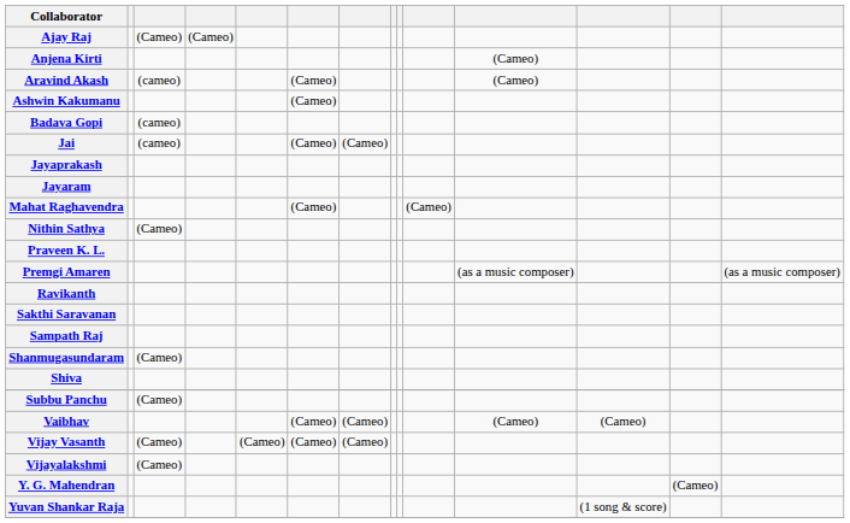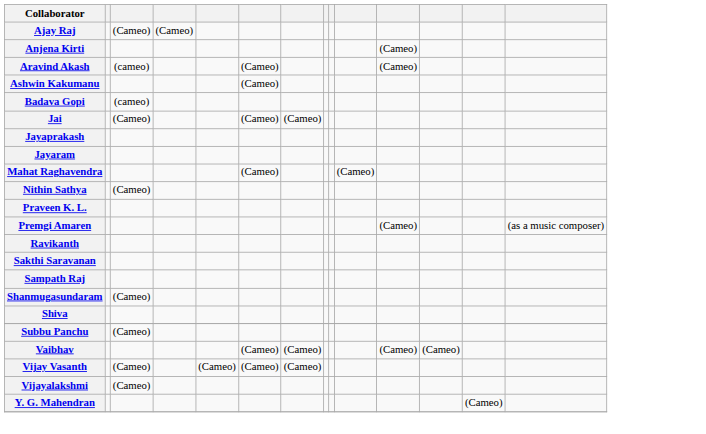 <table class="wikitable sortable" style="text-align:center;font-size:80%;">
 <tr style="vertical-align:bottom;">
 <th scope="col">Collaborator</th>
 <th scope="col"></th>
 <th scope="col"></th>
 <th scope="col"></th>
 <th scope="col"></th>
 <th scope="col"></th>
 <th scope="col"></th>
 <th scope="col"></th>
 <th scope="col"></th>
 <th scope="col"></th>
 <th scope="col"></th>
 <th scope="col"></th>
 <th scope="col"></th>
 <th scope="col"></th>
 </tr>
 <tr>
 <th><a href='#'>Ajay Raj</a></th>
 <td></td>
 <td> (Cameo)</td>
 <td> (Cameo)</td>
 <td></td>
 <td></td>
 <td></td>
 <td></td>
 <td></td>
 <td></td>
 <td></td>
 <td></td>
 <td></td>
 <td></td>
 </tr>
 <tr>
 <th><a href='#'>Anjena Kirti</a></th>
 <td></td>
 <td></td>
 <td></td>
 <td></td>
 <td></td>
 <td></td>
 <td></td>
 <td></td>
 <td></td>
 <td> (Cameo)</td>
 <td></td>
 <td></td>
 <td></td>
 </tr>
 <tr>
 <th><a href='#'>Aravind Akash</a></th>
 <td></td>
 <td> (cameo)</td>
 <td></td>
 <td></td>
 <td> (Cameo)</td>
 <td></td>
 <td></td>
 <td></td>
 <td></td>
 <td> (Cameo)</td>
 <td></td>
 <td></td>
 <td></td>
 </tr>
 <tr>
 <th><a href='#'>Ashwin Kakumanu</a></th>
 <td></td>
 <td></td>
 <td></td>
 <td></td>
 <td> (Cameo)</td>
 <td></td>
 <td></td>
 <td></td>
 <td></td>
 <td></td>
 <td></td>
 <td></td>
 <td></td>
 </tr>
 <tr>
 <th><a href='#'>Badava Gopi</a></th>
 <td></td>
 <td> (cameo)</td>
 <td></td>
 <td></td>
 <td></td>
 <td></td>
 <td></td>
 <td></td>
 <td></td>
 <td></td>
 <td></td>
 <td></td>
 <td></td>
 </tr>
 <tr>
 <th><a href='#'>Jai</a></th>
 <td></td>
-<td> (cameo)</td>
+<td> (Cameo)</td>
 <td></td>
 <td></td>
 <td> (Cameo)</td>
 <td> (Cameo)</td>
 <td></td>
 <td></td>
 <td></td>
 <td></td>
 <td></td>
 <td></td>
 <td></td>
 </tr>
 <tr>
 <th><a href='#'>Jayaprakash</a></th>
 <td></td>
 <td></td>
 <td></td>
 <td></td>
 <td></td>
 <td></td>
 <td></td>
 <td></td>
 <td></td>
 <td></td>
 <td></td>
 <td></td>
 <td></td>
 </tr>
 <tr>
 <th><a href='#'>Jayaram</a></th>
 <td></td>
 <td></td>
 <td></td>
 <td></td>
 <td></td>
 <td></td>
 <td></td>
 <td></td>
 <td></td>
 <td></td>
 <td></td>
 <td></td>
 <td></td>
 </tr>
 <tr>
 <th><a href='#'>Mahat Raghavendra</a></th>
 <td></td>
 <td></td>
 <td></td>
 <td></td>
 <td> (Cameo)</td>
 <td></td>
 <td></td>
 <td></td>
 <td> (Cameo)</td>
 <td></td>
 <td></td>
 <td></td>
 <td></td>
 </tr>
 <tr>
 <th><a href='#'>Nithin Sathya</a></th>
 <td></td>
 <td> (Cameo)</td>
 <td></td>
 <td></td>
 <td></td>
 <td></td>
 <td></td>
 <td></td>
 <td></td>
 <td></td>
 <td></td>
 <td></td>
 <td></td>
 </tr>
 <tr>
 <th><a href='#'>Praveen K. L.</a></th>
 <td></td>
 <td></td>
 <td></td>
 <td></td>
 <td></td>
 <td></td>
 <td></td>
 <td></td>
 <td></td>
 <td></td>
 <td></td>
 <td></td>
 <td></td>
 </tr>
 <tr>
 <th><a href='#'>Premgi Amaren</a></th>
 <td></td>
 <td></td>
 <td></td>
 <td></td>
 <td></td>
 <td></td>
 <td></td>
 <td></td>
 <td></td>
-<td> (as a music composer)</td>
+<td> (Cameo)</td>
 <td></td>
 <td></td>
 <td> (as a music composer)</td>
 </tr>
 <tr>
 <th><a href='#'>Ravikanth</a></th>
 <td></td>
 <td></td>
 <td></td>
 <td></td>
 <td></td>
 <td></td>
 <td></td>
 <td></td>
 <td></td>
 <td></td>
 <td></td>
 <td></td>
 <td></td>
 </tr>
 <tr>
 <th><a href='#'>Sakthi Saravanan</a></th>
 <td></td>
 <td></td>
 <td></td>
 <td></td>
 <td></td>
 <td></td>
 <td></td>
 <td></td>
 <td></td>
 <td></td>
 <td></td>
 <td></td>
 <td></td>
 </tr>
 <tr>
 <th><a href='#'>Sampath Raj</a></th>
 <td></td>
 <td></td>
 <td></td>
 <td></td>
 <td></td>
 <td></td>
 <td></td>
 <td></td>
 <td></td>
 <td></td>
 <td></td>
 <td></td>
 <td></td>
 </tr>
 <tr>
 <th><a href='#'>Shanmugasundaram</a></th>
 <td></td>
 <td> (Cameo)</td>
 <td></td>
 <td></td>
 <td></td>
 <td></td>
 <td></td>
 <td></td>
 <td></td>
 <td></td>
 <td></td>
 <td></td>
 <td></td>
 </tr>
 <tr>
 <th><a href='#'>Shiva</a></th>
 <td></td>
 <td></td>
 <td></td>
 <td></td>
 <td></td>
 <td></td>
 <td></td>
 <td></td>
 <td></td>
 <td></td>
 <td></td>
 <td></td>
 <td></td>
 </tr>
 <tr>
 </tr>
 <tr>
 <th><a href='#'>Subbu Panchu</a></th>
 <td></td>
 <td> (Cameo)</td>
 <td></td>
 <td></td>
 <td></td>
 <td></td>
 <td></td>
 <td></td>
 <td></td>
 <td></td>
 <td></td>
 <td></td>
 <td></td>
 </tr>
 <tr>
 <th><a href='#'>Vaibhav</a></th>
 <td></td>
 <td></td>
 <td></td>
 <td></td>
 <td> (Cameo)</td>
 <td> (Cameo)</td>
 <td></td>
 <td></td>
 <td></td>
 <td> (Cameo)</td>
 <td> (Cameo)</td>
 <td></td>
 <td></td>
 </tr>
 <tr>
 <th><a href='#'>Vijay Vasanth</a></th>
 <td></td>
 <td> (Cameo)</td>
 <td></td>
 <td> (Cameo)</td>
 <td> (Cameo)</td>
 <td> (Cameo)</td>
 <td></td>
 <td></td>
 <td></td>
 <td></td>
 <td></td>
 <td></td>
 <td></td>
 </tr>
 <tr>
 <th><a href='#'>Vijayalakshmi</a></th>
 <td></td>
 <td> (Cameo)</td>
 <td></td>
 <td></td>
 <td></td>
 <td></td>
 <td></td>
 <td></td>
 <td></td>
 <td></td>
 <td></td>
 <td></td>
 <td></td>
 </tr>
 <tr>
 <th><a href='#'>Y. G. Mahendran</a></th>
 <td></td>
 <td></td>
 <td></td>
 <td></td>
 <td></td>
 <td></td>
 <td></td>
 <td></td>
 <td></td>
 <td></td>
 <td></td>
 <td> (Cameo)</td>
 <td></td>
 </tr>
 <tr>
-<th><a href='#'>Yuvan Shankar Raja</a></th>
-<td></td>
-<td></td>
-<td></td>
-<td></td>
-<td></td>
-<td></td>
-<td></td>
-<td></td>
-<td></td>
-<td></td>
-<td> (1 song & score)</td>
-<td></td>
-<td></td>
-</tr>
-<tr>
 </tr>
 </table>
